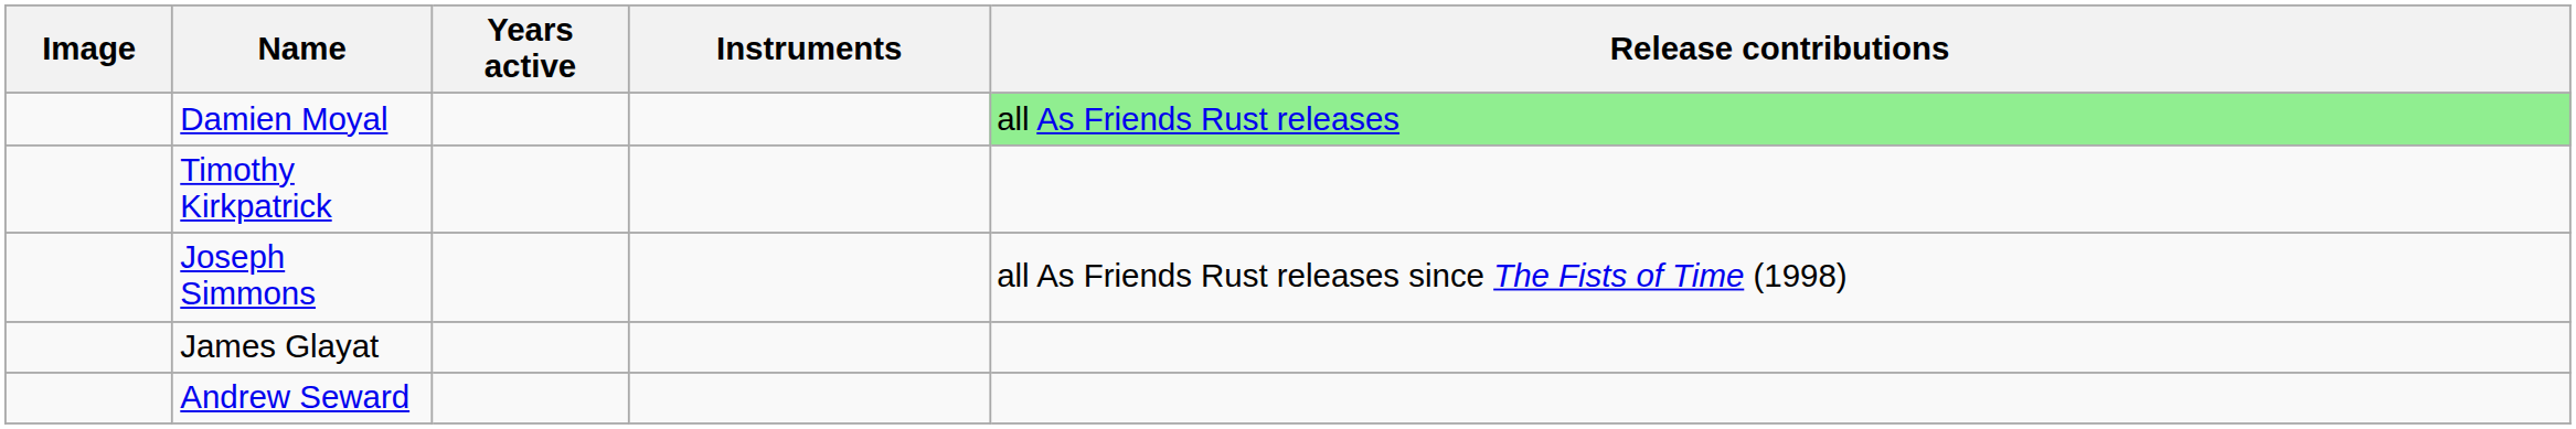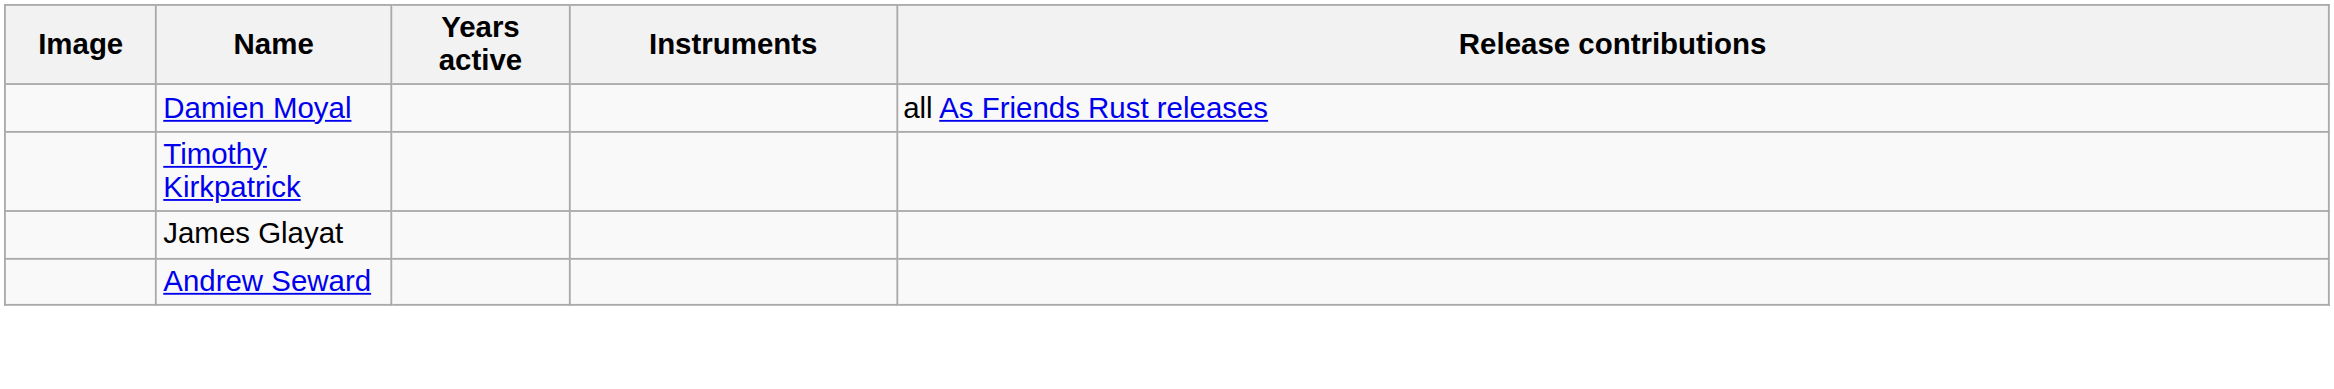 <table class="wikitable" width="100%" border="1">
 <tr>
 <th width="75">Image</th>
 <th width="120">Name</th>
 <th width="90">Years active</th>
 <th width="170">Instruments</th>
 <th>Release contributions</th>
 </tr>
 <tr>
 <td></td>
 <td><a href='#'>Damien Moyal</a></td>
 <td></td>
 <td></td>
-<td style="background: lightgreen;">all <a href='#'>As Friends Rust releases</a></td>
+<td>all <a href='#'>As Friends Rust releases</a></td>
 </tr>
 <tr>
 <td></td>
 <td><a href='#'>Timothy Kirkpatrick</a></td>
 <td></td>
 <td></td>
 <td></td>
-</tr>
-<tr>
-<td></td>
-<td><a href='#'>Joseph Simmons</a></td>
-<td></td>
-<td></td>
-<td>all As Friends Rust releases since <em><a href='#'>The Fists of Time</a></em> (1998)</td>
 </tr>
 <tr>
 <td></td>
 <td>James Glayat</td>
 <td></td>
 <td></td>
 <td></td>
 </tr>
 <tr>
 <td></td>
 <td><a href='#'>Andrew Seward</a></td>
 <td></td>
 <td></td>
 <td></td>
 </tr>
 </table>
